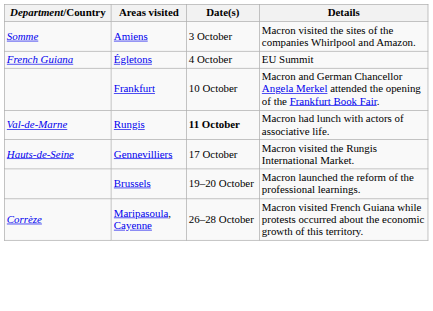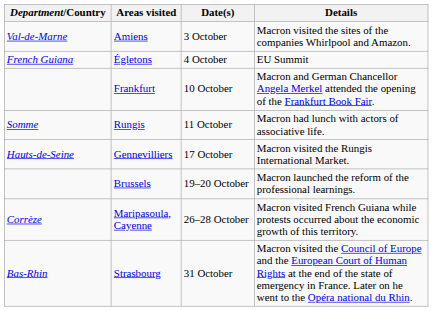 <table class="wikitable sortable outercollapse" style="margin: 1em auto 1em auto">
 <tr>
 <th width="150"><em>Department</em>/Country</th>
 <th>Areas visited</th>
 <th width="100">Date(s)</th>
 <th>Details</th>
 </tr>
 <tr>
-<td> <em><a href='#'>Somme</a></em></td>
+<td> <em><a href='#'>Val-de-Marne</a></em></td>
 <td><a href='#'>Amiens</a></td>
 <td>3 October</td>
 <td>Macron visited the sites of the companies Whirlpool and Amazon.</td>
 </tr>
 <tr>
 <td> <em><a href='#'>French Guiana</a></em></td>
 <td><a href='#'>Égletons</a></td>
 <td>4 October</td>
 <td>EU Summit</td>
 </tr>
 <tr>
 <td></td>
 <td><a href='#'>Frankfurt</a></td>
 <td>10 October</td>
 <td>Macron and German Chancellor <a href='#'>Angela Merkel</a> attended the opening of the <a href='#'>Frankfurt Book Fair</a>.</td>
 </tr>
 <tr>
-<td> <em><a href='#'>Val-de-Marne</a></em></td>
+<td> <em><a href='#'>Somme</a></em></td>
 <td><a href='#'>Rungis</a></td>
-<td><strong>11 October</strong></td>
+<td>11 October</td>
 <td>Macron had lunch with actors of associative life.</td>
 </tr>
 <tr>
 <td> <em><a href='#'>Hauts-de-Seine</a></em></td>
 <td><a href='#'>Gennevilliers</a></td>
 <td>17 October</td>
 <td>Macron visited the Rungis International Market.</td>
 </tr>
 <tr>
 <td></td>
 <td><a href='#'>Brussels</a></td>
 <td>19–20 October</td>
 <td>Macron launched the reform of the professional learnings.</td>
 </tr>
 <tr>
 <td> <em><a href='#'>Corrèze</a></em></td>
 <td><a href='#'>Maripasoula</a>, <a href='#'>Cayenne</a></td>
 <td>26–28 October</td>
 <td>Macron visited French Guiana while protests occurred about the economic growth of this territory.</td>
 </tr>
+<tr>
+<td> <em><a href='#'>Bas-Rhin</a></em></td>
+<td><a href='#'>Strasbourg</a></td>
+<td>31 October</td>
+<td>Macron visited the <a href='#'>Council of Europe</a> and the <a href='#'>European Court of Human Rights</a> at the end of the state of emergency in France. Later on he went to the <a href='#'>Opéra national du Rhin</a>.</td>
+</tr>
 </table>
